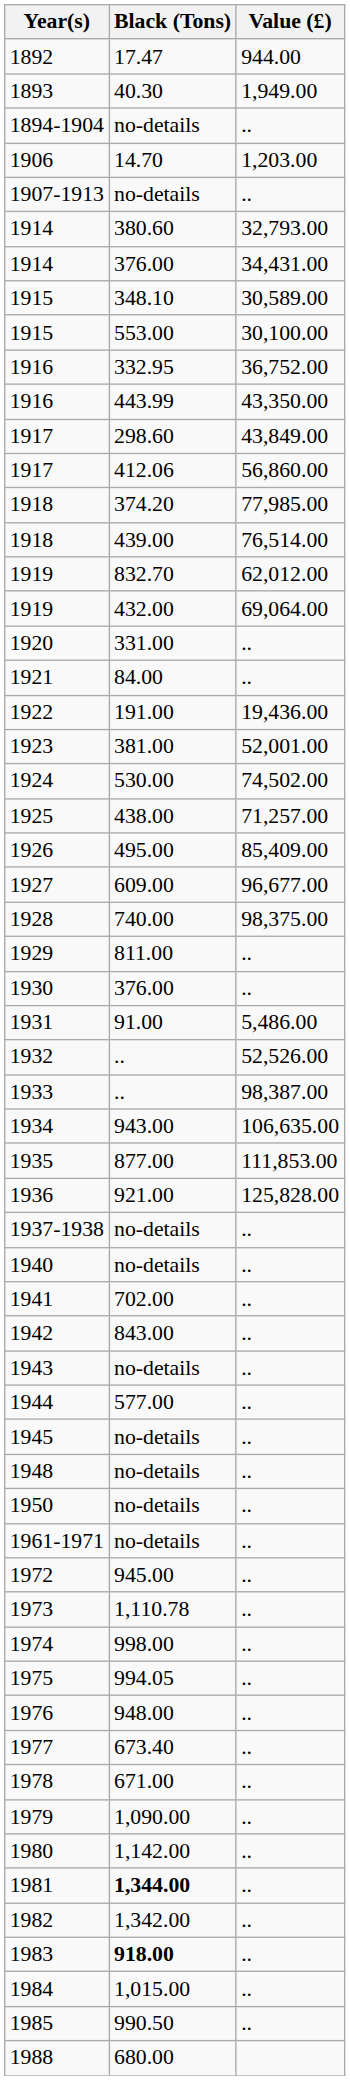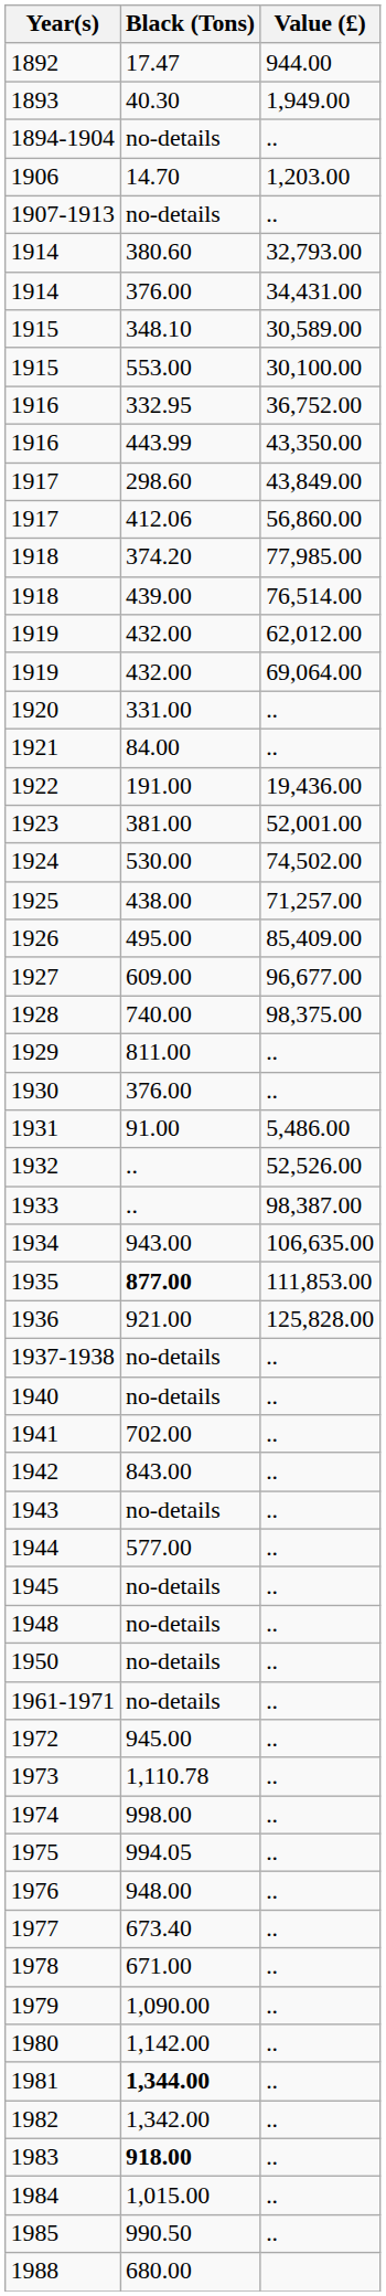 <table class="wikitable sortable mw-collapsible mw-collapsed">
 <tr>
 <th>Year(s)</th>
 <th>Black (Tons)</th>
 <th>Value (£)</th>
 </tr>
 <tr>
 <td>1892</td>
 <td>17.47</td>
 <td>944.00</td>
 </tr>
 <tr>
 <td>1893</td>
 <td>40.30</td>
 <td>1,949.00</td>
 </tr>
 <tr>
 <td>1894-1904</td>
 <td>no-details</td>
 <td>..</td>
 </tr>
 <tr>
 <td>1906</td>
 <td>14.70</td>
 <td>1,203.00</td>
 </tr>
 <tr>
 <td>1907-1913</td>
 <td>no-details</td>
 <td>..</td>
 </tr>
 <tr>
 <td>1914</td>
 <td>380.60</td>
 <td>32,793.00</td>
 </tr>
 <tr>
 <td>1914</td>
 <td>376.00</td>
 <td>34,431.00</td>
 </tr>
 <tr>
 <td>1915</td>
 <td>348.10</td>
 <td>30,589.00</td>
 </tr>
 <tr>
 <td>1915</td>
 <td>553.00</td>
 <td>30,100.00</td>
 </tr>
 <tr>
 <td>1916</td>
 <td>332.95</td>
 <td>36,752.00</td>
 </tr>
 <tr>
 <td>1916</td>
 <td>443.99</td>
 <td>43,350.00</td>
 </tr>
 <tr>
 <td>1917</td>
 <td>298.60</td>
 <td>43,849.00</td>
 </tr>
 <tr>
 <td>1917</td>
 <td>412.06</td>
 <td>56,860.00</td>
 </tr>
 <tr>
 <td>1918</td>
 <td>374.20</td>
 <td>77,985.00</td>
 </tr>
 <tr>
 <td>1918</td>
 <td>439.00</td>
 <td>76,514.00</td>
 </tr>
 <tr>
 <td>1919</td>
-<td>832.70</td>
+<td>432.00</td>
 <td>62,012.00</td>
 </tr>
 <tr>
 <td>1919</td>
 <td>432.00</td>
 <td>69,064.00</td>
 </tr>
 <tr>
 <td>1920</td>
 <td>331.00</td>
 <td>..</td>
 </tr>
 <tr>
 <td>1921</td>
 <td>84.00</td>
 <td>..</td>
 </tr>
 <tr>
 <td>1922</td>
 <td>191.00</td>
 <td>19,436.00</td>
 </tr>
 <tr>
 <td>1923</td>
 <td>381.00</td>
 <td>52,001.00</td>
 </tr>
 <tr>
 <td>1924</td>
 <td>530.00</td>
 <td>74,502.00</td>
 </tr>
 <tr>
 <td>1925</td>
 <td>438.00</td>
 <td>71,257.00</td>
 </tr>
 <tr>
 <td>1926</td>
 <td>495.00</td>
 <td>85,409.00</td>
 </tr>
 <tr>
 <td>1927</td>
 <td>609.00</td>
 <td>96,677.00</td>
 </tr>
 <tr>
 <td>1928</td>
 <td>740.00</td>
 <td>98,375.00</td>
 </tr>
 <tr>
 <td>1929</td>
 <td>811.00</td>
 <td>..</td>
 </tr>
 <tr>
 <td>1930</td>
 <td>376.00</td>
 <td>..</td>
 </tr>
 <tr>
 <td>1931</td>
 <td>91.00</td>
 <td>5,486.00</td>
 </tr>
 <tr>
 <td>1932</td>
 <td>..</td>
 <td>52,526.00</td>
 </tr>
 <tr>
 <td>1933</td>
 <td>..</td>
 <td>98,387.00</td>
 </tr>
 <tr>
 <td>1934</td>
 <td>943.00</td>
 <td>106,635.00</td>
 </tr>
 <tr>
 <td>1935</td>
-<td>877.00</td>
+<td><strong>877.00</strong></td>
 <td>111,853.00</td>
 </tr>
 <tr>
 <td>1936</td>
 <td>921.00</td>
 <td>125,828.00</td>
 </tr>
 <tr>
 <td>1937-1938</td>
 <td>no-details</td>
 <td>..</td>
 </tr>
 <tr>
 <td>1940</td>
 <td>no-details</td>
 <td>..</td>
 </tr>
 <tr>
 <td>1941</td>
 <td>702.00</td>
 <td>..</td>
 </tr>
 <tr>
 <td>1942</td>
 <td>843.00</td>
 <td>..</td>
 </tr>
 <tr>
 <td>1943</td>
 <td>no-details</td>
 <td>..</td>
 </tr>
 <tr>
 <td>1944</td>
 <td>577.00</td>
 <td>..</td>
 </tr>
 <tr>
 <td>1945</td>
 <td>no-details</td>
 <td>..</td>
 </tr>
 <tr>
 <td>1948</td>
 <td>no-details</td>
 <td>..</td>
 </tr>
 <tr>
 <td>1950</td>
 <td>no-details</td>
 <td>..</td>
 </tr>
 <tr>
 <td>1961-1971</td>
 <td>no-details</td>
 <td>..</td>
 </tr>
 <tr>
 <td>1972</td>
 <td>945.00</td>
 <td>..</td>
 </tr>
 <tr>
 <td>1973</td>
 <td>1,110.78</td>
 <td>..</td>
 </tr>
 <tr>
 <td>1974</td>
 <td>998.00</td>
 <td>..</td>
 </tr>
 <tr>
 <td>1975</td>
 <td>994.05</td>
 <td>..</td>
 </tr>
 <tr>
 <td>1976</td>
 <td>948.00</td>
 <td>..</td>
 </tr>
 <tr>
 <td>1977</td>
 <td>673.40</td>
 <td>..</td>
 </tr>
 <tr>
 <td>1978</td>
 <td>671.00</td>
 <td>..</td>
 </tr>
 <tr>
 <td>1979</td>
 <td>1,090.00</td>
 <td>..</td>
 </tr>
 <tr>
 <td>1980</td>
 <td>1,142.00</td>
 <td>..</td>
 </tr>
 <tr>
 <td>1981</td>
 <td><strong>1,344.00</strong></td>
 <td>..</td>
 </tr>
 <tr>
 <td>1982</td>
 <td>1,342.00</td>
 <td>..</td>
 </tr>
 <tr>
 <td>1983</td>
 <td><strong>918.00</strong></td>
 <td>..</td>
 </tr>
 <tr>
 <td>1984</td>
 <td>1,015.00</td>
 <td>..</td>
 </tr>
 <tr>
 <td>1985</td>
 <td>990.50</td>
 <td>..</td>
 </tr>
 <tr>
 <td>1988</td>
 <td>680.00</td>
 <td></td>
 </tr>
 </table>
